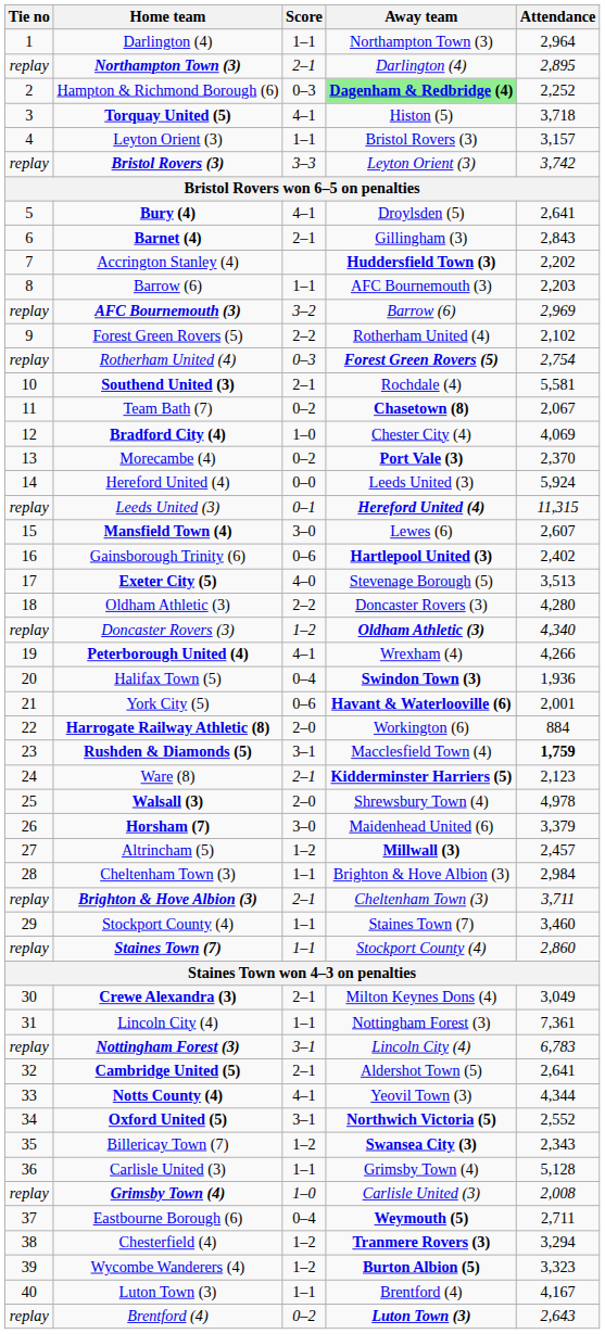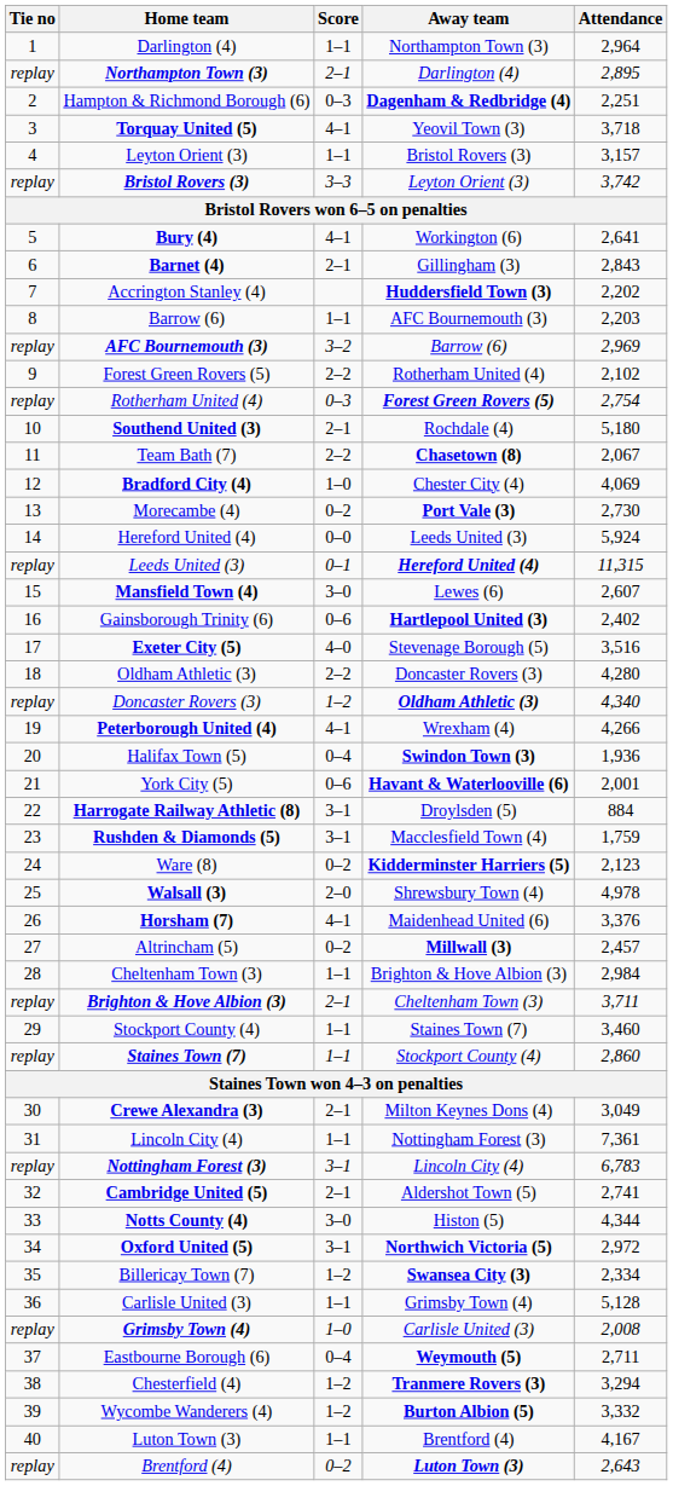 <table class="wikitable" style="text-align: center">
 <tr>
 <th>Tie no</th>
 <th>Home team</th>
 <th>Score</th>
 <th>Away team</th>
 <th>Attendance</th>
 </tr>
 <tr>
 <td>1</td>
 <td><a href='#'>Darlington</a> (4)</td>
 <td>1–1</td>
 <td><a href='#'>Northampton Town</a> (3)</td>
 <td>2,964</td>
 </tr>
 <tr>
 <td><em>replay</em></td>
 <td><strong><em><a href='#'>Northampton Town</a> (3)</em></strong></td>
 <td><em>2–1</em></td>
 <td><em><a href='#'>Darlington</a> (4)</em></td>
 <td><em>2,895</em></td>
 </tr>
 <tr>
 <td>2</td>
 <td><a href='#'>Hampton & Richmond Borough</a> (6)</td>
 <td>0–3</td>
-<td style="background: lightgreen;"><strong><a href='#'>Dagenham & Redbridge</a> (4)</strong></td>
-<td>2,252</td>
+<td><strong><a href='#'>Dagenham & Redbridge</a> (4)</strong></td>
+<td>2,251</td>
 </tr>
 <tr>
 <td>3</td>
 <td><strong><a href='#'>Torquay United</a> (5)</strong></td>
 <td>4–1</td>
-<td><a href='#'>Histon</a> (5)</td>
+<td><a href='#'>Yeovil Town</a> (3)</td>
 <td>3,718</td>
 </tr>
 <tr>
 <td>4</td>
 <td><a href='#'>Leyton Orient</a> (3)</td>
 <td>1–1</td>
 <td><a href='#'>Bristol Rovers</a> (3)</td>
 <td>3,157</td>
 </tr>
 <tr>
 <td><em>replay</em></td>
 <td><strong><em><a href='#'>Bristol Rovers</a> (3)</em></strong></td>
 <td><em>3–3</em></td>
 <td><em><a href='#'>Leyton Orient</a> (3)</em></td>
 <td><em>3,742</em></td>
 </tr>
 <tr>
 <th colspan=5>Bristol Rovers won 6–5 on penalties</th>
 </tr>
 <tr>
 <td>5</td>
 <td><strong><a href='#'>Bury</a> (4)</strong></td>
 <td>4–1</td>
-<td><a href='#'>Droylsden</a> (5)</td>
+<td><a href='#'>Workington</a> (6)</td>
 <td>2,641</td>
 </tr>
 <tr>
 <td>6</td>
 <td><strong><a href='#'>Barnet</a> (4)</strong></td>
 <td>2–1</td>
 <td><a href='#'>Gillingham</a> (3)</td>
 <td>2,843</td>
 </tr>
 <tr>
 <td>7</td>
 <td><a href='#'>Accrington Stanley</a> (4)</td>
 <td></td>
 <td><strong><a href='#'>Huddersfield Town</a> (3)</strong></td>
 <td>2,202</td>
 </tr>
 <tr>
 <td>8</td>
 <td><a href='#'>Barrow</a> (6)</td>
 <td>1–1</td>
 <td><a href='#'>AFC Bournemouth</a> (3)</td>
 <td>2,203</td>
 </tr>
 <tr>
 <td><em>replay</em></td>
 <td><strong><em><a href='#'>AFC Bournemouth</a> (3)</em></strong></td>
 <td><em>3–2</em></td>
 <td><em><a href='#'>Barrow</a> (6)</em></td>
 <td><em>2,969</em></td>
 </tr>
 <tr>
 <td>9</td>
 <td><a href='#'>Forest Green Rovers</a> (5)</td>
 <td>2–2</td>
 <td><a href='#'>Rotherham United</a> (4)</td>
 <td>2,102</td>
 </tr>
 <tr>
 <td><em>replay</em></td>
 <td><em><a href='#'>Rotherham United</a> (4)</em></td>
 <td><em>0–3</em></td>
 <td><strong><em><a href='#'>Forest Green Rovers</a> (5)</em></strong></td>
 <td><em>2,754</em></td>
 </tr>
 <tr>
 <td>10</td>
 <td><strong><a href='#'>Southend United</a> (3)</strong></td>
 <td>2–1</td>
 <td><a href='#'>Rochdale</a> (4)</td>
-<td>5,581</td>
+<td>5,180</td>
 </tr>
 <tr>
 <td>11</td>
 <td><a href='#'>Team Bath</a> (7)</td>
-<td>0–2</td>
+<td>2–2</td>
 <td><strong><a href='#'>Chasetown</a> (8)</strong></td>
 <td>2,067</td>
 </tr>
 <tr>
 <td>12</td>
 <td><strong><a href='#'>Bradford City</a> (4)</strong></td>
 <td>1–0</td>
 <td><a href='#'>Chester City</a> (4)</td>
 <td>4,069</td>
 </tr>
 <tr>
 <td>13</td>
 <td><a href='#'>Morecambe</a> (4)</td>
 <td>0–2</td>
 <td><strong><a href='#'>Port Vale</a> (3)</strong></td>
-<td>2,370</td>
+<td>2,730</td>
 </tr>
 <tr>
 <td>14</td>
 <td><a href='#'>Hereford United</a> (4)</td>
 <td>0–0</td>
 <td><a href='#'>Leeds United</a> (3)</td>
 <td>5,924</td>
 </tr>
 <tr>
 <td><em>replay</em></td>
 <td><em><a href='#'>Leeds United</a> (3)</em></td>
 <td><em>0–1</em></td>
 <td><strong><em><a href='#'>Hereford United</a> (4)</em></strong></td>
 <td><em>11,315</em></td>
 </tr>
 <tr>
 <td>15</td>
 <td><strong><a href='#'>Mansfield Town</a> (4)</strong></td>
 <td>3–0</td>
 <td><a href='#'>Lewes</a> (6)</td>
 <td>2,607</td>
 </tr>
 <tr>
 <td>16</td>
 <td><a href='#'>Gainsborough Trinity</a> (6)</td>
 <td>0–6</td>
 <td><strong><a href='#'>Hartlepool United</a> (3)</strong></td>
 <td>2,402</td>
 </tr>
 <tr>
 <td>17</td>
 <td><strong><a href='#'>Exeter City</a> (5)</strong></td>
 <td>4–0</td>
 <td><a href='#'>Stevenage Borough</a> (5)</td>
-<td>3,513</td>
+<td>3,516</td>
 </tr>
 <tr>
 <td>18</td>
 <td><a href='#'>Oldham Athletic</a> (3)</td>
 <td>2–2</td>
 <td><a href='#'>Doncaster Rovers</a> (3)</td>
 <td>4,280</td>
 </tr>
 <tr>
 <td><em>replay</em></td>
 <td><em><a href='#'>Doncaster Rovers</a> (3)</em></td>
 <td><em>1–2</em></td>
 <td><strong><em><a href='#'>Oldham Athletic</a> (3)</em></strong></td>
 <td><em>4,340</em></td>
 </tr>
 <tr>
 <td>19</td>
 <td><strong><a href='#'>Peterborough United</a> (4)</strong></td>
 <td>4–1</td>
 <td><a href='#'>Wrexham</a> (4)</td>
 <td>4,266</td>
 </tr>
 <tr>
 <td>20</td>
 <td><a href='#'>Halifax Town</a> (5)</td>
 <td>0–4</td>
 <td><strong><a href='#'>Swindon Town</a> (3)</strong></td>
 <td>1,936</td>
 </tr>
 <tr>
 <td>21</td>
 <td><a href='#'>York City</a> (5)</td>
 <td>0–6</td>
 <td><strong><a href='#'>Havant & Waterlooville</a> (6)</strong></td>
 <td>2,001</td>
 </tr>
 <tr>
 <td>22</td>
 <td><strong><a href='#'>Harrogate Railway Athletic</a> (8)</strong></td>
-<td>2–0</td>
-<td><a href='#'>Workington</a> (6)</td>
+<td>3–1</td>
+<td><a href='#'>Droylsden</a> (5)</td>
 <td>884</td>
 </tr>
 <tr>
 <td>23</td>
 <td><strong><a href='#'>Rushden & Diamonds</a> (5)</strong></td>
 <td>3–1</td>
 <td><a href='#'>Macclesfield Town</a> (4)</td>
-<td><strong>1,759</strong></td>
+<td>1,759</td>
 </tr>
 <tr>
 <td>24</td>
 <td><a href='#'>Ware</a> (8)</td>
-<td><em>2–1</em></td>
+<td>0–2</td>
 <td><strong><a href='#'>Kidderminster Harriers</a> (5)</strong></td>
 <td>2,123</td>
 </tr>
 <tr>
 <td>25</td>
 <td><strong><a href='#'>Walsall</a> (3)</strong></td>
 <td>2–0</td>
 <td><a href='#'>Shrewsbury Town</a> (4)</td>
 <td>4,978</td>
 </tr>
 <tr>
 <td>26</td>
 <td><strong><a href='#'>Horsham</a> (7)</strong></td>
-<td>3–0</td>
+<td>4–1</td>
 <td><a href='#'>Maidenhead United</a> (6)</td>
-<td>3,379</td>
+<td>3,376</td>
 </tr>
 <tr>
 <td>27</td>
 <td><a href='#'>Altrincham</a> (5)</td>
-<td>1–2</td>
+<td>0–2</td>
 <td><strong><a href='#'>Millwall</a> (3)</strong></td>
 <td>2,457</td>
 </tr>
 <tr>
 <td>28</td>
 <td><a href='#'>Cheltenham Town</a> (3)</td>
 <td>1–1</td>
 <td><a href='#'>Brighton & Hove Albion</a> (3)</td>
 <td>2,984</td>
 </tr>
 <tr>
 <td><em>replay</em></td>
 <td><strong><em><a href='#'>Brighton & Hove Albion</a> (3)</em></strong></td>
 <td><em>2–1</em></td>
 <td><em><a href='#'>Cheltenham Town</a> (3)</em></td>
 <td><em>3,711</em></td>
 </tr>
 <tr>
 <td>29</td>
 <td><a href='#'>Stockport County</a> (4)</td>
 <td>1–1</td>
 <td><a href='#'>Staines Town</a> (7)</td>
 <td>3,460</td>
 </tr>
 <tr>
 <td><em>replay</em></td>
 <td><strong><em><a href='#'>Staines Town</a> (7)</em></strong></td>
 <td><em>1–1</em></td>
 <td><em><a href='#'>Stockport County</a> (4)</em></td>
 <td><em>2,860</em></td>
 </tr>
 <tr>
 <th colspan=5>Staines Town won 4–3 on penalties</th>
 </tr>
 <tr>
 <td>30</td>
 <td><strong><a href='#'>Crewe Alexandra</a> (3)</strong></td>
 <td>2–1</td>
 <td><a href='#'>Milton Keynes Dons</a> (4)</td>
 <td>3,049</td>
 </tr>
 <tr>
 <td>31</td>
 <td><a href='#'>Lincoln City</a> (4)</td>
 <td>1–1</td>
 <td><a href='#'>Nottingham Forest</a> (3)</td>
 <td>7,361</td>
 </tr>
 <tr>
 <td><em>replay</em></td>
 <td><strong><em><a href='#'>Nottingham Forest</a> (3)</em></strong></td>
 <td><em>3–1</em></td>
 <td><em><a href='#'>Lincoln City</a> (4)</em></td>
 <td><em>6,783</em></td>
 </tr>
 <tr>
 <td>32</td>
 <td><strong><a href='#'>Cambridge United</a> (5)</strong></td>
 <td>2–1</td>
 <td><a href='#'>Aldershot Town</a> (5)</td>
-<td>2,641</td>
+<td>2,741</td>
 </tr>
 <tr>
 <td>33</td>
 <td><strong><a href='#'>Notts County</a> (4)</strong></td>
-<td>4–1</td>
-<td><a href='#'>Yeovil Town</a> (3)</td>
+<td>3–0</td>
+<td><a href='#'>Histon</a> (5)</td>
 <td>4,344</td>
 </tr>
 <tr>
 <td>34</td>
 <td><strong><a href='#'>Oxford United</a> (5)</strong></td>
 <td>3–1</td>
 <td><strong><a href='#'>Northwich Victoria</a> (5)</strong></td>
-<td>2,552</td>
+<td>2,972</td>
 </tr>
 <tr>
 <td>35</td>
 <td><a href='#'>Billericay Town</a> (7)</td>
 <td>1–2</td>
 <td><strong><a href='#'>Swansea City</a> (3)</strong></td>
-<td>2,343</td>
+<td>2,334</td>
 </tr>
 <tr>
 <td>36</td>
 <td><a href='#'>Carlisle United</a> (3)</td>
 <td>1–1</td>
 <td><a href='#'>Grimsby Town</a> (4)</td>
 <td>5,128</td>
 </tr>
 <tr>
 <td><em>replay</em></td>
 <td><strong><em><a href='#'>Grimsby Town</a> (4)</em></strong></td>
 <td><em>1–0</em></td>
 <td><em><a href='#'>Carlisle United</a> (3)</em></td>
 <td><em>2,008</em></td>
 </tr>
 <tr>
 <td>37</td>
 <td><a href='#'>Eastbourne Borough</a> (6)</td>
 <td>0–4</td>
 <td><strong><a href='#'>Weymouth</a> (5)</strong></td>
 <td>2,711</td>
 </tr>
 <tr>
 <td>38</td>
 <td><a href='#'>Chesterfield</a> (4)</td>
 <td>1–2</td>
 <td><strong><a href='#'>Tranmere Rovers</a> (3)</strong></td>
 <td>3,294</td>
 </tr>
 <tr>
 <td>39</td>
 <td><a href='#'>Wycombe Wanderers</a> (4)</td>
 <td>1–2</td>
 <td><strong><a href='#'>Burton Albion</a> (5)</strong></td>
-<td>3,323</td>
+<td>3,332</td>
 </tr>
 <tr>
 <td>40</td>
 <td><a href='#'>Luton Town</a> (3)</td>
 <td>1–1</td>
 <td><a href='#'>Brentford</a> (4)</td>
 <td>4,167</td>
 </tr>
 <tr>
 <td><em>replay</em></td>
 <td><em><a href='#'>Brentford</a> (4)</em></td>
 <td><em>0–2</em></td>
 <td><strong><em><a href='#'>Luton Town</a> (3)</em></strong></td>
 <td><em>2,643</em></td>
 </tr>
 </table>
